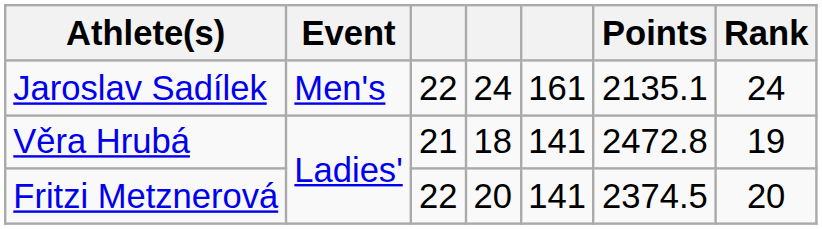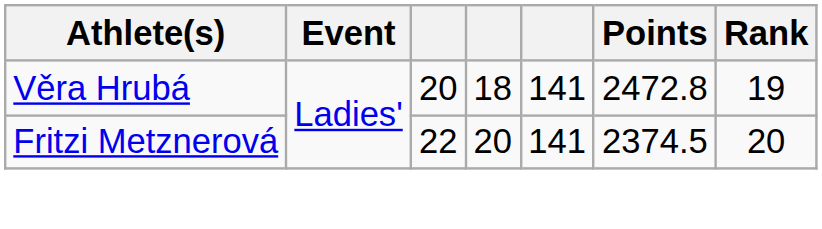 <table class="wikitable" style="font-size:90%">
 <tr>
 <th>Athlete(s)</th>
 <th>Event</th>
 <th></th>
 <th></th>
 <th></th>
 <th>Points</th>
 <th>Rank</th>
 </tr>
 <tr align="center">
-<td align="left"><a href='#'>Jaroslav Sadílek</a></td>
-<td align="left"><a href='#'>Men's</a></td>
-<td>22</td>
-<td>24</td>
-<td>161</td>
-<td>2135.1</td>
-<td>24</td>
-</tr>
-<tr align="center">
 <td align="left"><a href='#'>Věra Hrubá</a></td>
 <td align="left" rowspan=2><a href='#'>Ladies'</a></td>
-<td>21</td>
+<td>20</td>
 <td>18</td>
 <td>141</td>
 <td>2472.8</td>
 <td>19</td>
 </tr>
 <tr align="center">
 <td align="left"><a href='#'>Fritzi Metznerová</a></td>
 <td>22</td>
 <td>20</td>
 <td>141</td>
 <td>2374.5</td>
 <td>20</td>
 </tr>
 </table>
